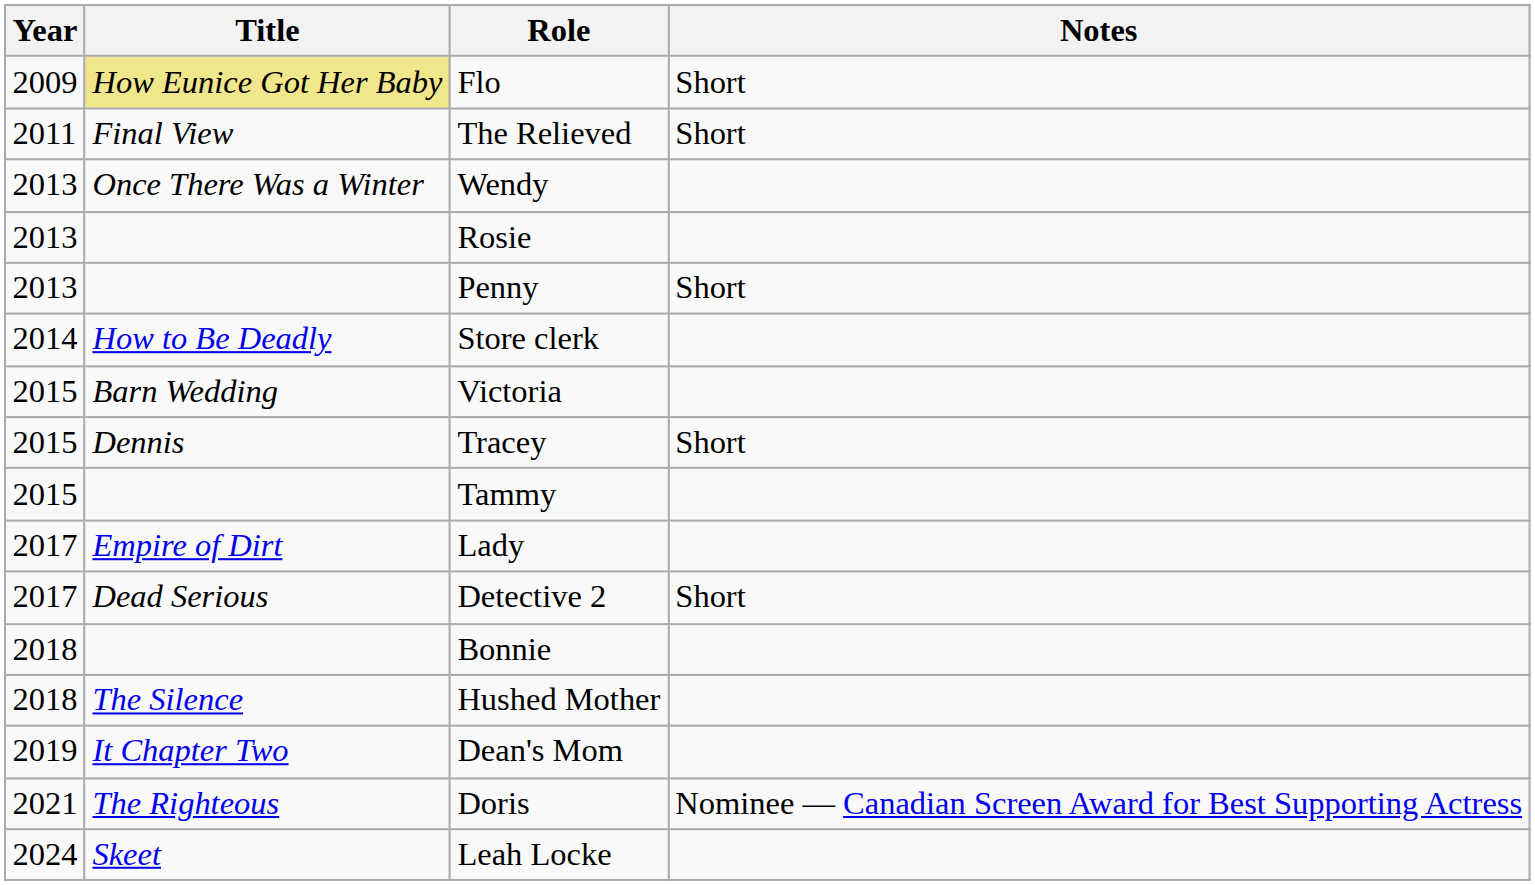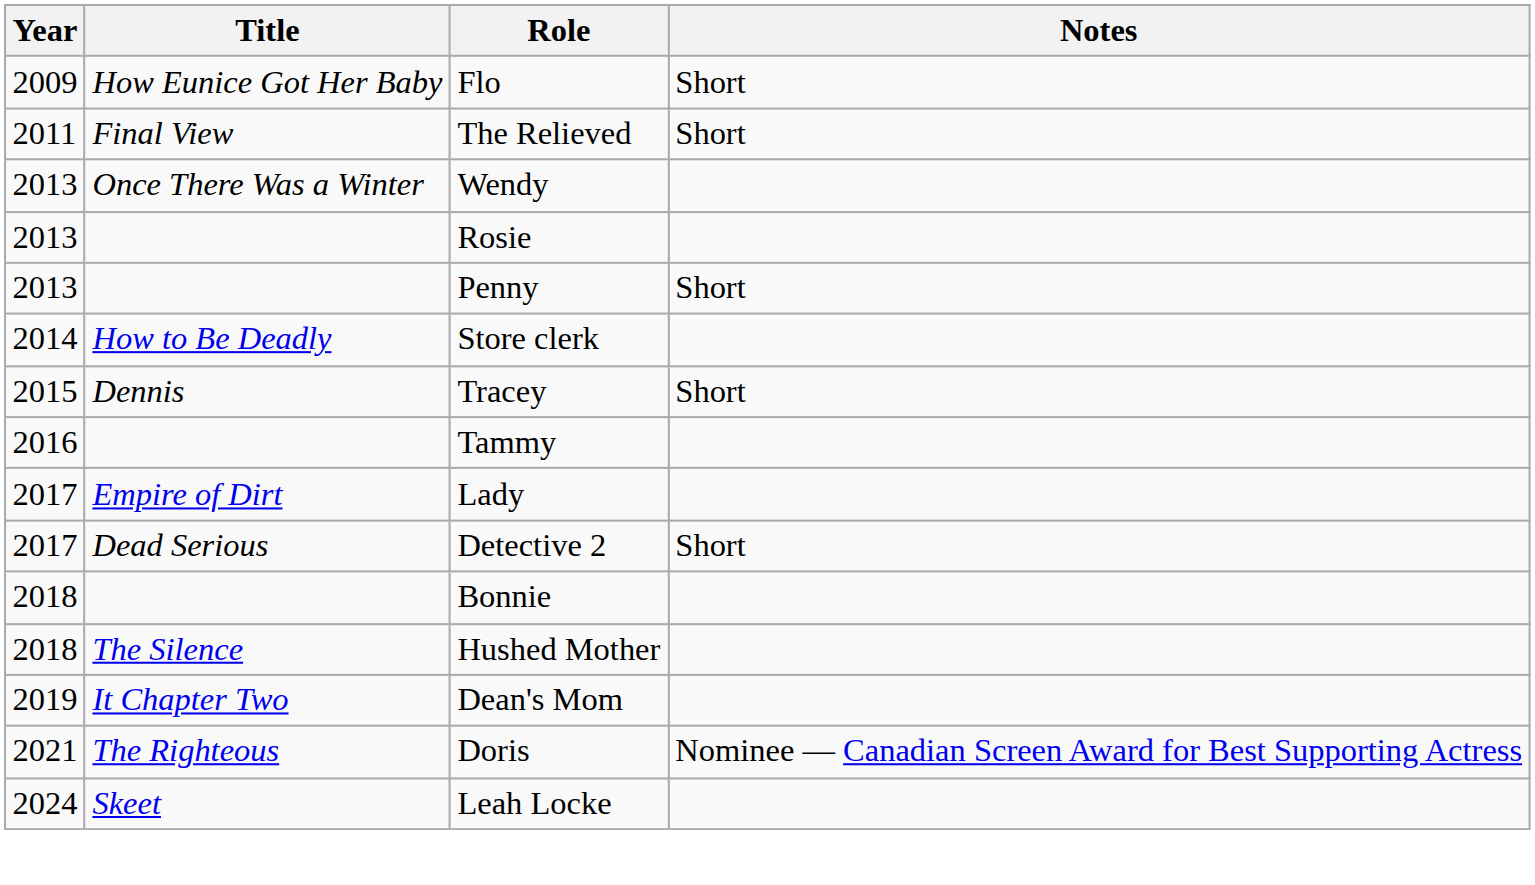 <table class="wikitable sortable">
 <tr>
 <th>Year</th>
 <th>Title</th>
 <th>Role</th>
 <th class="unsortable">Notes</th>
 </tr>
 <tr>
 <td>2009</td>
-<td style="background: khaki;"><em>How Eunice Got Her Baby</em></td>
+<td><em>How Eunice Got Her Baby</em></td>
 <td>Flo</td>
 <td>Short</td>
 </tr>
 <tr>
 <td>2011</td>
 <td><em>Final View</em></td>
 <td>The Relieved</td>
 <td>Short</td>
 </tr>
 <tr>
 <td>2013</td>
 <td><em>Once There Was a Winter</em></td>
 <td>Wendy</td>
 <td></td>
 </tr>
 <tr>
 <td>2013</td>
 <td><em></em></td>
 <td>Rosie</td>
 <td></td>
 </tr>
 <tr>
 <td>2013</td>
 <td><em></em></td>
 <td>Penny</td>
 <td>Short</td>
 </tr>
 <tr>
 <td>2014</td>
 <td><em><a href='#'>How to Be Deadly</a></em></td>
 <td>Store clerk</td>
 <td></td>
 </tr>
 <tr>
 <td>2015</td>
-<td><em>Barn Wedding</em></td>
-<td>Victoria</td>
-<td></td>
-</tr>
-<tr>
-<td>2015</td>
 <td><em>Dennis</em></td>
 <td>Tracey</td>
 <td>Short</td>
 </tr>
 <tr>
-<td>2015</td>
+<td>2016</td>
 <td><em></em></td>
 <td>Tammy</td>
 <td></td>
 </tr>
 <tr>
 <td>2017</td>
 <td><em><a href='#'>Empire of Dirt</a></em></td>
 <td>Lady</td>
 <td></td>
 </tr>
 <tr>
 <td>2017</td>
 <td><em>Dead Serious</em></td>
 <td>Detective 2</td>
 <td>Short</td>
 </tr>
 <tr>
 <td>2018</td>
 <td><em></em></td>
 <td>Bonnie</td>
 <td></td>
 </tr>
 <tr>
 <td>2018</td>
 <td><em><a href='#'>The Silence</a></em></td>
 <td>Hushed Mother</td>
 <td></td>
 </tr>
 <tr>
 <td>2019</td>
 <td><em><a href='#'>It Chapter Two</a></em></td>
 <td>Dean's Mom</td>
 <td></td>
 </tr>
 <tr>
 <td>2021</td>
 <td><em><a href='#'>The Righteous</a></em></td>
 <td>Doris</td>
 <td>Nominee — <a href='#'>Canadian Screen Award for Best Supporting Actress</a></td>
 </tr>
 <tr>
 <td>2024</td>
 <td><em><a href='#'>Skeet</a></em></td>
 <td>Leah Locke</td>
 <td></td>
 </tr>
 </table>
